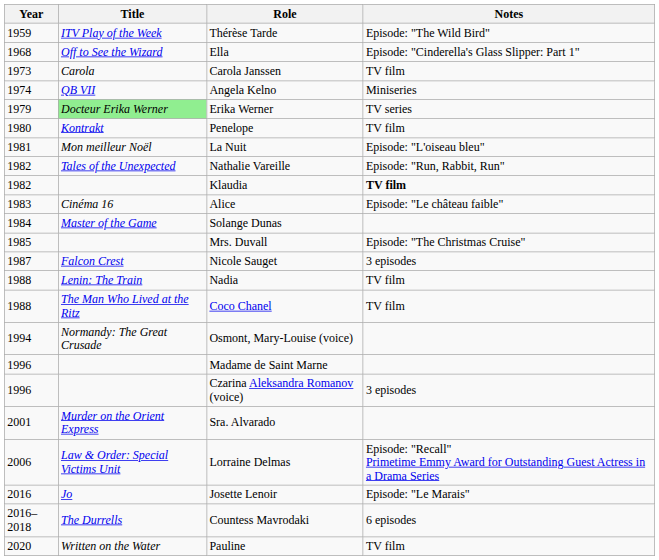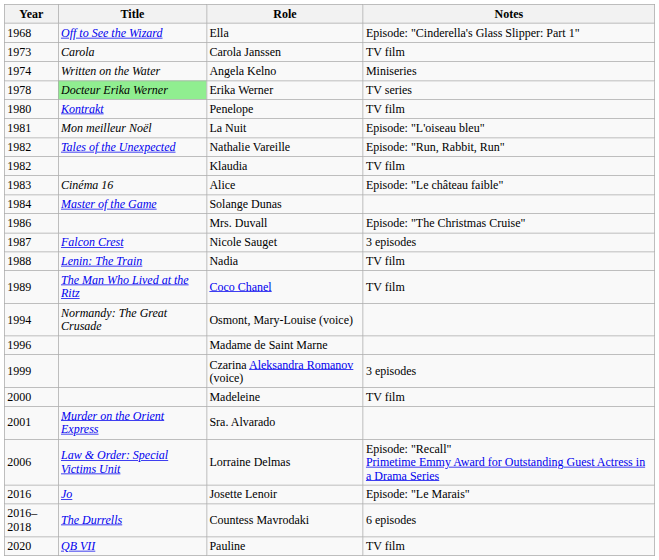 <table class="wikitable sortable">
 <tr>
 <th>Year</th>
 <th>Title</th>
 <th>Role</th>
 <th class="unsortable">Notes</th>
-</tr>
-<tr>
-<td>1959</td>
-<td><em><a href='#'>ITV Play of the Week</a></em></td>
-<td>Thérèse Tarde</td>
-<td>Episode: "The Wild Bird"</td>
 </tr>
 <tr>
 <td>1968</td>
 <td><em><a href='#'>Off to See the Wizard</a></em></td>
 <td>Ella</td>
 <td>Episode: "Cinderella's Glass Slipper: Part 1"</td>
 </tr>
 <tr>
 <td>1973</td>
 <td><em>Carola</em></td>
 <td>Carola Janssen</td>
 <td>TV film</td>
 </tr>
 <tr>
 <td>1974</td>
-<td><em><a href='#'>QB VII</a></em></td>
+<td><em>Written on the Water</em></td>
 <td>Angela Kelno</td>
 <td>Miniseries</td>
 </tr>
 <tr>
-<td>1979</td>
+<td>1978</td>
 <td style="background: lightgreen;"><em>Docteur Erika Werner</em></td>
 <td>Erika Werner</td>
 <td>TV series</td>
 </tr>
 <tr>
 <td>1980</td>
 <td><em><a href='#'>Kontrakt</a></em></td>
 <td>Penelope</td>
 <td>TV film</td>
 </tr>
 <tr>
 <td>1981</td>
 <td><em>Mon meilleur Noël</em></td>
 <td>La Nuit</td>
 <td>Episode: "L'oiseau bleu"</td>
 </tr>
 <tr>
 <td>1982</td>
 <td><em><a href='#'>Tales of the Unexpected</a></em></td>
 <td>Nathalie Vareille</td>
 <td>Episode: "Run, Rabbit, Run"</td>
 </tr>
 <tr>
 <td>1982</td>
 <td><em></em></td>
 <td>Klaudia</td>
-<td><strong>TV film</strong></td>
+<td>TV film</td>
 </tr>
 <tr>
 <td>1983</td>
 <td><em>Cinéma 16</em></td>
 <td>Alice</td>
 <td>Episode: "Le château faible"</td>
 </tr>
 <tr>
 <td>1984</td>
 <td><em><a href='#'>Master of the Game</a></em></td>
 <td>Solange Dunas</td>
 <td></td>
 </tr>
 <tr>
-<td>1985</td>
+<td>1986</td>
 <td><em></em></td>
 <td>Mrs. Duvall</td>
 <td>Episode: "The Christmas Cruise"</td>
 </tr>
 <tr>
 <td>1987</td>
 <td><em><a href='#'>Falcon Crest</a></em></td>
 <td>Nicole Sauget</td>
 <td>3 episodes</td>
 </tr>
 <tr>
 <td>1988</td>
 <td><em><a href='#'>Lenin: The Train</a></em></td>
 <td>Nadia</td>
 <td>TV film</td>
 </tr>
 <tr>
-<td>1988</td>
+<td>1989</td>
 <td><em><a href='#'>The Man Who Lived at the Ritz</a></em></td>
 <td><a href='#'>Coco Chanel</a></td>
 <td>TV film</td>
 </tr>
 <tr>
 <td>1994</td>
 <td><em>Normandy: The Great Crusade</em></td>
 <td>Osmont, Mary-Louise (voice)</td>
 <td></td>
 </tr>
 <tr>
 <td>1996</td>
 <td><em></em></td>
 <td>Madame de Saint Marne</td>
 <td></td>
 </tr>
 <tr>
-<td>1996</td>
+<td>1999</td>
 <td><em></em></td>
 <td>Czarina <a href='#'>Aleksandra Romanov</a> (voice)</td>
 <td>3 episodes</td>
+</tr>
+<tr>
+<td>2000</td>
+<td><em></em></td>
+<td>Madeleine</td>
+<td>TV film</td>
 </tr>
 <tr>
 <td>2001</td>
 <td><em><a href='#'>Murder on the Orient Express</a></em></td>
 <td>Sra. Alvarado</td>
 <td></td>
 </tr>
 <tr>
 <td>2006</td>
 <td><em><a href='#'>Law & Order: Special Victims Unit</a></em></td>
 <td>Lorraine Delmas</td>
 <td>Episode: "Recall"<br><a href='#'>Primetime Emmy Award for Outstanding Guest Actress in a Drama Series</a></td>
 </tr>
 <tr>
 <td>2016</td>
 <td><em><a href='#'>Jo</a></em></td>
 <td>Josette Lenoir</td>
 <td>Episode: "Le Marais"</td>
 </tr>
 <tr>
 <td>2016–2018</td>
 <td><em><a href='#'>The Durrells</a></em></td>
 <td>Countess Mavrodaki</td>
 <td>6 episodes</td>
 </tr>
 <tr>
 <td>2020</td>
-<td><em>Written on the Water</em></td>
+<td><em><a href='#'>QB VII</a></em></td>
 <td>Pauline</td>
 <td>TV film</td>
 </tr>
 </table>
